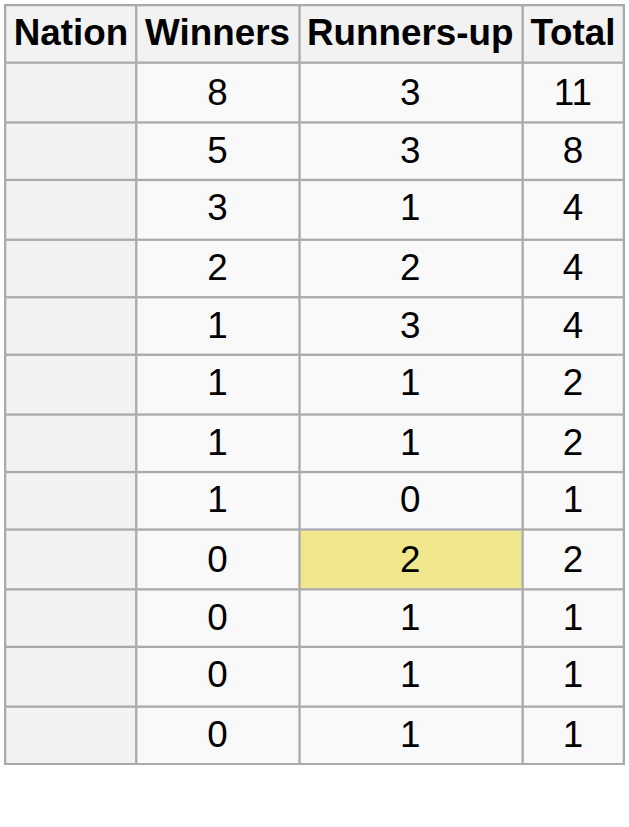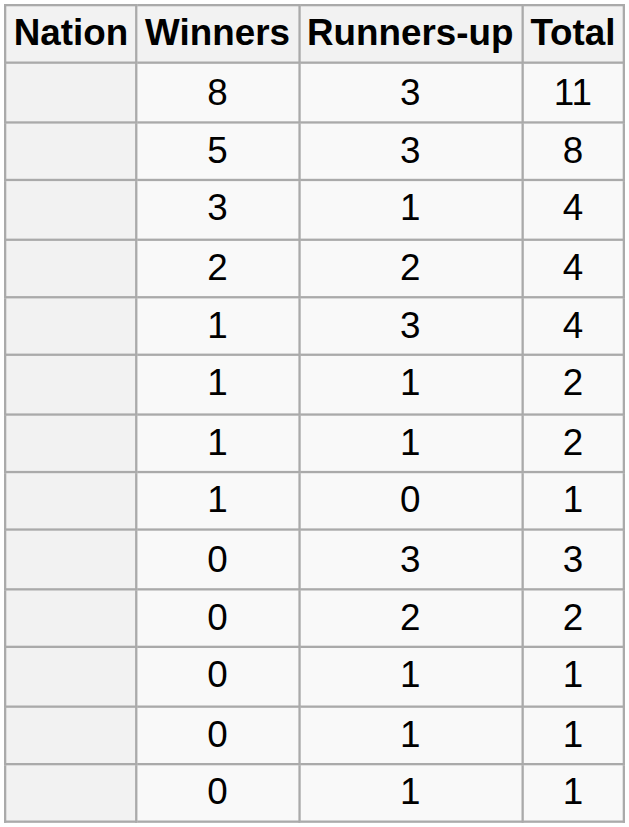 <table class="wikitable plainrowheaders sortable" style="text-align:center">
 <tr>
 <th scope="col">Nation</th>
 <th scope="col">Winners</th>
 <th scope="col">Runners-up</th>
 <th scope="col">Total</th>
 </tr>
 <tr>
 <th scope="row"></th>
 <td align=center>8</td>
 <td align=center>3</td>
 <td align=center>11</td>
 </tr>
 <tr>
 <th scope="row"></th>
 <td align=center>5</td>
 <td align=center>3</td>
 <td align=center>8</td>
 </tr>
 <tr>
 <th scope="row"></th>
 <td align=center>3</td>
 <td align=center>1</td>
 <td align=center>4</td>
 </tr>
 <tr>
 <th scope="row"></th>
 <td align=center>2</td>
 <td align=center>2</td>
 <td align=center>4</td>
 </tr>
 <tr>
 <th scope="row"></th>
 <td align="center">1</td>
 <td align="center">3</td>
 <td align="center">4</td>
 </tr>
 <tr>
 <th scope="row"></th>
 <td align=center>1</td>
 <td align=center>1</td>
 <td align=center>2</td>
 </tr>
 <tr>
 <th scope="row"></th>
 <td align=center>1</td>
 <td align=center>1</td>
 <td align=center>2</td>
 </tr>
 <tr>
 <th scope="row"></th>
 <td align=center>1</td>
 <td align=center>0</td>
 <td align=center>1</td>
 </tr>
 <tr>
 <th scope="row"></th>
+<td align=center>0</td>
+<td align=center>3</td>
+<td align=center>3</td>
+</tr>
+<tr>
+<th scope="row"></th>
 <td align="center">0</td>
-<td align="center" style="background: khaki;">2</td>
+<td align="center">2</td>
 <td align="center">2</td>
 </tr>
 <tr>
 <th scope="row"></th>
 <td align=center>0</td>
 <td align=center>1</td>
 <td align=center>1</td>
 </tr>
 <tr>
 <th scope="row"></th>
 <td align=center>0</td>
 <td align=center>1</td>
 <td align=center>1</td>
 </tr>
 <tr>
 <th scope="row"></th>
 <td align=center>0</td>
 <td align=center>1</td>
 <td align=center>1</td>
 </tr>
 </table>
